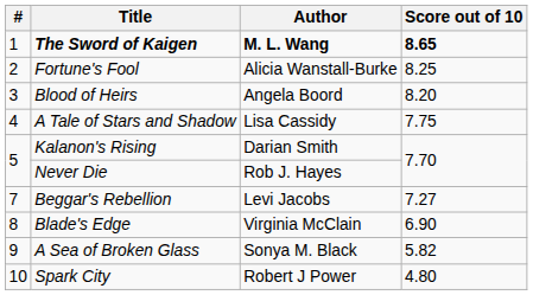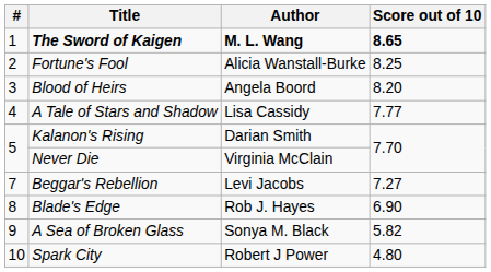 <table class="wikitable">
 <tr>
 <th>#</th>
 <th>Title</th>
 <th>Author</th>
 <th>Score out of 10</th>
 </tr>
 <tr>
 <td>1</td>
 <td><strong><em>The Sword of Kaigen</em></strong></td>
 <td><strong>M. L. Wang</strong></td>
 <td><strong>8.65</strong></td>
 </tr>
 <tr>
 <td>2</td>
 <td><em>Fortune's Fool</em></td>
 <td>Alicia Wanstall-Burke</td>
 <td>8.25</td>
 </tr>
 <tr>
 <td>3</td>
 <td><em>Blood of Heirs</em></td>
 <td>Angela Boord</td>
 <td>8.20</td>
 </tr>
 <tr>
 <td>4</td>
 <td><em>A Tale of Stars and Shadow</em></td>
 <td>Lisa Cassidy</td>
-<td>7.75</td>
+<td>7.77</td>
 </tr>
 <tr>
 <td rowspan=2>5</td>
 <td><em>Kalanon's Rising</em></td>
 <td>Darian Smith</td>
 <td rowspan=2>7.70</td>
 </tr>
 <tr>
 <td><em>Never Die</em></td>
-<td>Rob J. Hayes</td>
+<td>Virginia McClain</td>
 </tr>
 <tr>
 <td>7</td>
 <td><em>Beggar's Rebellion</em></td>
 <td>Levi Jacobs</td>
 <td>7.27</td>
 </tr>
 <tr>
 <td>8</td>
 <td><em>Blade's Edge</em></td>
-<td>Virginia McClain</td>
+<td>Rob J. Hayes</td>
 <td>6.90</td>
 </tr>
 <tr>
 <td>9</td>
 <td><em>A Sea of Broken Glass</em></td>
 <td>Sonya M. Black</td>
 <td>5.82</td>
 </tr>
 <tr>
 <td>10</td>
 <td><em>Spark City</em></td>
 <td>Robert J Power</td>
 <td>4.80</td>
 </tr>
 </table>
